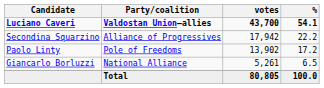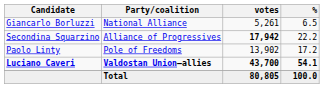 <table class="wikitable" style="font-size:95%">
 <tr bgcolor="EFEFEF">
 <th>Candidate</th>
 <th>Party/coalition</th>
 <th>      votes</th>
 <th>      %</th>
 </tr>
 <tr>
-<td><strong><a href='#'>Luciano Caveri</a></strong></td>
-<td><strong><a href='#'>Valdostan Union</a>–allies</strong></td>
-<td align=right><strong>43,700</strong></td>
-<td align=right><strong>54.1</strong></td>
+<td><a href='#'>Giancarlo Borluzzi</a></td>
+<td><a href='#'>National Alliance</a></td>
+<td align=right>5,261</td>
+<td align=right>6.5</td>
 </tr>
 <tr>
 <td><a href='#'>Secondina Squarzino</a></td>
 <td><a href='#'>Alliance of Progressives</a></td>
-<td align=right>17,942</td>
+<td align=right><strong>17,942</strong></td>
 <td align=right>22.2</td>
 </tr>
 <tr>
 <td><a href='#'>Paolo Linty</a></td>
 <td><a href='#'>Pole of Freedoms</a></td>
 <td align=right>13,902</td>
 <td align=right>17.2</td>
 </tr>
 <tr>
-<td><a href='#'>Giancarlo Borluzzi</a></td>
-<td><a href='#'>National Alliance</a></td>
-<td align=right>5,261</td>
-<td align=right>6.5</td>
+<td><strong><a href='#'>Luciano Caveri</a></strong></td>
+<td><strong><a href='#'>Valdostan Union</a>–allies</strong></td>
+<td align=right><strong>43,700</strong></td>
+<td align=right><strong>54.1</strong></td>
 </tr>
 <tr>
 </tr>
 <tr bgcolor="EFEFEF">
 <td></td>
 <td><strong>Total</strong></td>
 <td align=right><strong>80,805</strong></td>
 <td align=right><strong>100.0</strong></td>
 </tr>
 </table>
